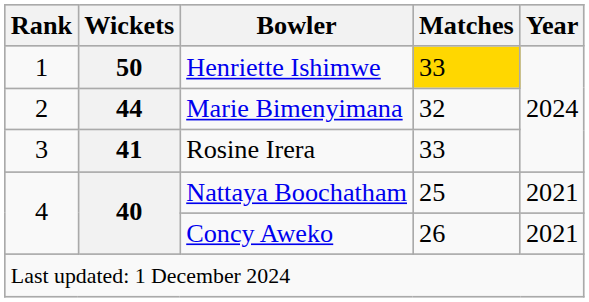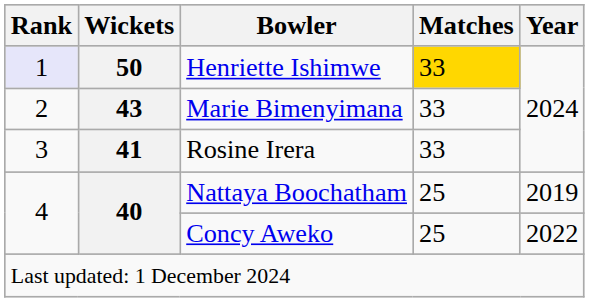 <table class="wikitable sortable">
 <tr>
 <th>Rank</th>
 <th>Wickets</th>
 <th>Bowler</th>
 <th>Matches</th>
 <th>Year</th>
 </tr>
 <tr>
-<td align=center>1</td>
+<td align=center style="background: lavender;">1</td>
 <th scope="row">50</th>
 <td> <a href='#'>Henriette Ishimwe</a></td>
 <td style="background: gold;">33</td>
 <td rowspan=3>2024</td>
 </tr>
 <tr>
 <td align=center>2</td>
-<th scope="row">44</th>
+<th scope="row">43</th>
 <td> <a href='#'>Marie Bimenyimana</a></td>
-<td>32</td>
+<td>33</td>
 </tr>
 <tr>
 <td align=center>3</td>
 <th scope="row">41</th>
 <td> Rosine Irera</td>
 <td>33</td>
 </tr>
 <tr>
 <td align=center rowspan=2>4</td>
 <th scope="row" rowspan=2>40</th>
 <td> <a href='#'>Nattaya Boochatham</a></td>
 <td>25</td>
-<td>2021</td>
+<td>2019</td>
 </tr>
 <tr>
 <td> <a href='#'>Concy Aweko</a></td>
-<td>26</td>
-<td>2021</td>
+<td>25</td>
+<td>2022</td>
 </tr>
 <tr>
 <td scope="row" colspan=5 style="text-align:left;"><small>Last updated: 1 December 2024</small></td>
 </tr>
 </table>
